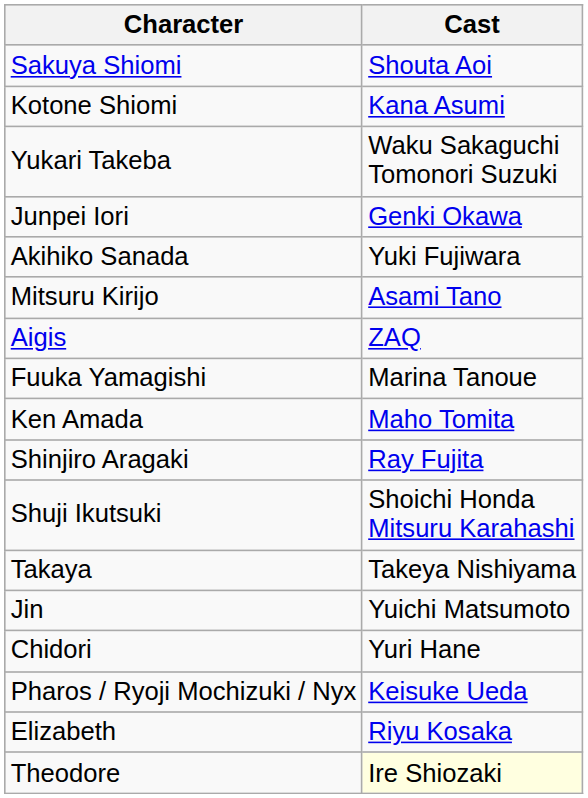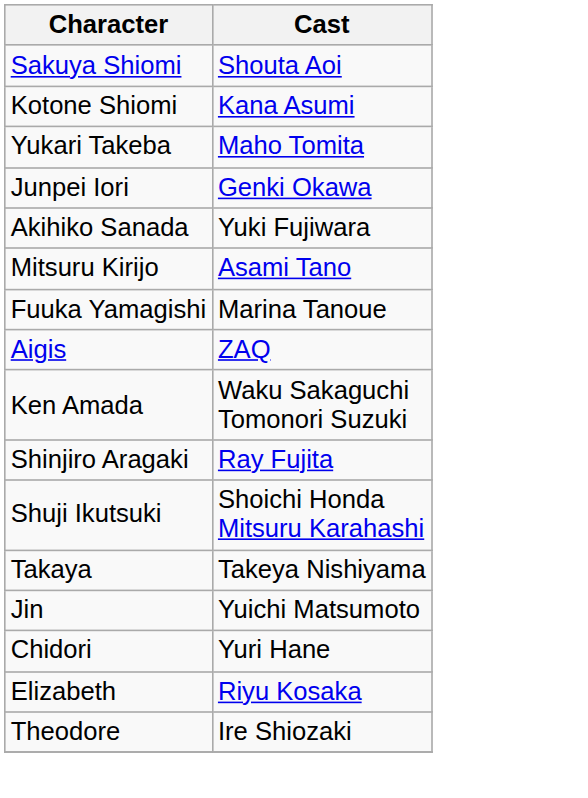 <table class="wikitable sortable">
 <tr>
 <th>Character</th>
 <th>Cast</th>
 </tr>
 <tr>
 <td><a href='#'>Sakuya Shiomi</a> </td>
 <td><a href='#'>Shouta Aoi</a></td>
 </tr>
 <tr>
 <td>Kotone Shiomi </td>
 <td><a href='#'>Kana Asumi</a></td>
 </tr>
 <tr>
 <td>Yukari Takeba</td>
-<td>Waku Sakaguchi<br>Tomonori Suzuki</td>
+<td><a href='#'>Maho Tomita</a></td>
 </tr>
 <tr>
 <td>Junpei Iori</td>
 <td><a href='#'>Genki Okawa</a></td>
 </tr>
 <tr>
 <td>Akihiko Sanada</td>
 <td>Yuki Fujiwara</td>
 </tr>
 <tr>
 <td>Mitsuru Kirijo</td>
 <td><a href='#'>Asami Tano</a></td>
 </tr>
 <tr>
+<td>Fuuka Yamagishi</td>
+<td>Marina Tanoue</td>
+</tr>
+<tr>
 <td><a href='#'>Aigis</a></td>
 <td><a href='#'>ZAQ</a></td>
 </tr>
 <tr>
-<td>Fuuka Yamagishi</td>
-<td>Marina Tanoue</td>
-</tr>
-<tr>
 <td>Ken Amada</td>
-<td><a href='#'>Maho Tomita</a></td>
+<td>Waku Sakaguchi<br>Tomonori Suzuki</td>
 </tr>
 <tr>
 <td>Shinjiro Aragaki</td>
 <td><a href='#'>Ray Fujita</a></td>
 </tr>
 <tr>
 <td>Shuji Ikutsuki</td>
 <td>Shoichi Honda <br><a href='#'>Mitsuru Karahashi</a> </td>
 </tr>
 <tr>
 <td>Takaya</td>
 <td>Takeya Nishiyama</td>
 </tr>
 <tr>
 <td>Jin</td>
 <td>Yuichi Matsumoto</td>
 </tr>
 <tr>
 <td>Chidori</td>
 <td>Yuri Hane</td>
 </tr>
 <tr>
-<td>Pharos / Ryoji Mochizuki / Nyx</td>
-<td><a href='#'>Keisuke Ueda</a></td>
-</tr>
-<tr>
 <td>Elizabeth</td>
 <td><a href='#'>Riyu Kosaka</a></td>
 </tr>
 <tr>
 <td>Theodore</td>
-<td style="background: lightyellow;">Ire Shiozaki</td>
+<td>Ire Shiozaki</td>
 </tr>
 <tr>
 </tr>
 </table>
